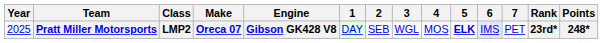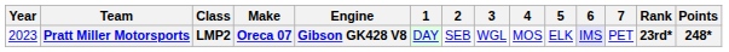 <table class="wikitable" style="text-align:center; font-size:85%">
 <tr>
 <th>Year</th>
 <th>Team</th>
 <th>Class</th>
 <th>Make</th>
 <th>Engine</th>
 <th>1</th>
 <th>2</th>
 <th>3</th>
 <th>4</th>
 <th>5</th>
 <th>6</th>
 <th>7</th>
 <th>Rank</th>
 <th>Points</th>
 </tr>
 <tr>
-<td><a href='#'>2025</a></td>
+<td><a href='#'>2023</a></td>
 <th><a href='#'>Pratt Miller Motorsports</a></th>
 <th>LMP2</th>
 <th><a href='#'>Oreca 07</a></th>
 <th><a href='#'>Gibson</a> GK428 V8</th>
 <td style="background:#DFFFDF;"><a href='#'>DAY</a><br></td>
 <td><a href='#'>SEB</a></td>
 <td><a href='#'>WGL</a></td>
 <td><a href='#'>MOS</a></td>
-<td><strong><a href='#'>ELK</a></strong></td>
+<td><a href='#'>ELK</a></td>
 <td style="background: lavender;"><a href='#'>IMS</a></td>
 <td><a href='#'>PET</a></td>
 <th>23rd*</th>
 <th>248*</th>
 </tr>
 </table>
